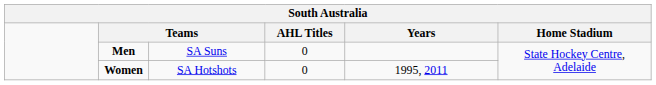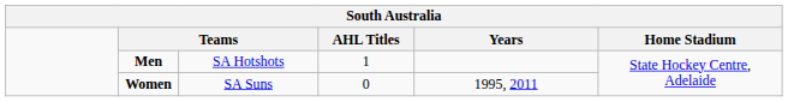 <table class="wikitable" style="text-align: center;">
 <tr>
 <th colspan=6><strong>South Australia</strong></th>
 </tr>
 <tr>
 <td rowspan=3; style="width:120px"></td>
 <th colspan=2>Teams</th>
 <th style="width:100px">AHL Titles</th>
 <th>Years</th>
 <th style="width:200px">Home Stadium</th>
 </tr>
 <tr>
 <td style="width: 60px"><strong>Men</strong></td>
-<td style="width: 150px"><a href='#'>SA Suns</a></td>
-<td>0</td>
+<td style="width: 150px"><a href='#'>SA Hotshots</a></td>
+<td>1</td>
 <td style="width: 200px"></td>
 <td rowspan=2><a href='#'>State Hockey Centre</a>,<br><a href='#'>Adelaide</a></td>
 </tr>
 <tr>
 <td style="width: 60px"><strong>Women</strong></td>
-<td style="width: 150px"><a href='#'>SA Hotshots</a></td>
+<td style="width: 150px"><a href='#'>SA Suns</a></td>
 <td>0</td>
 <td style="width: 200px">1995, <a href='#'>2011</a></td>
 </tr>
 </table>
